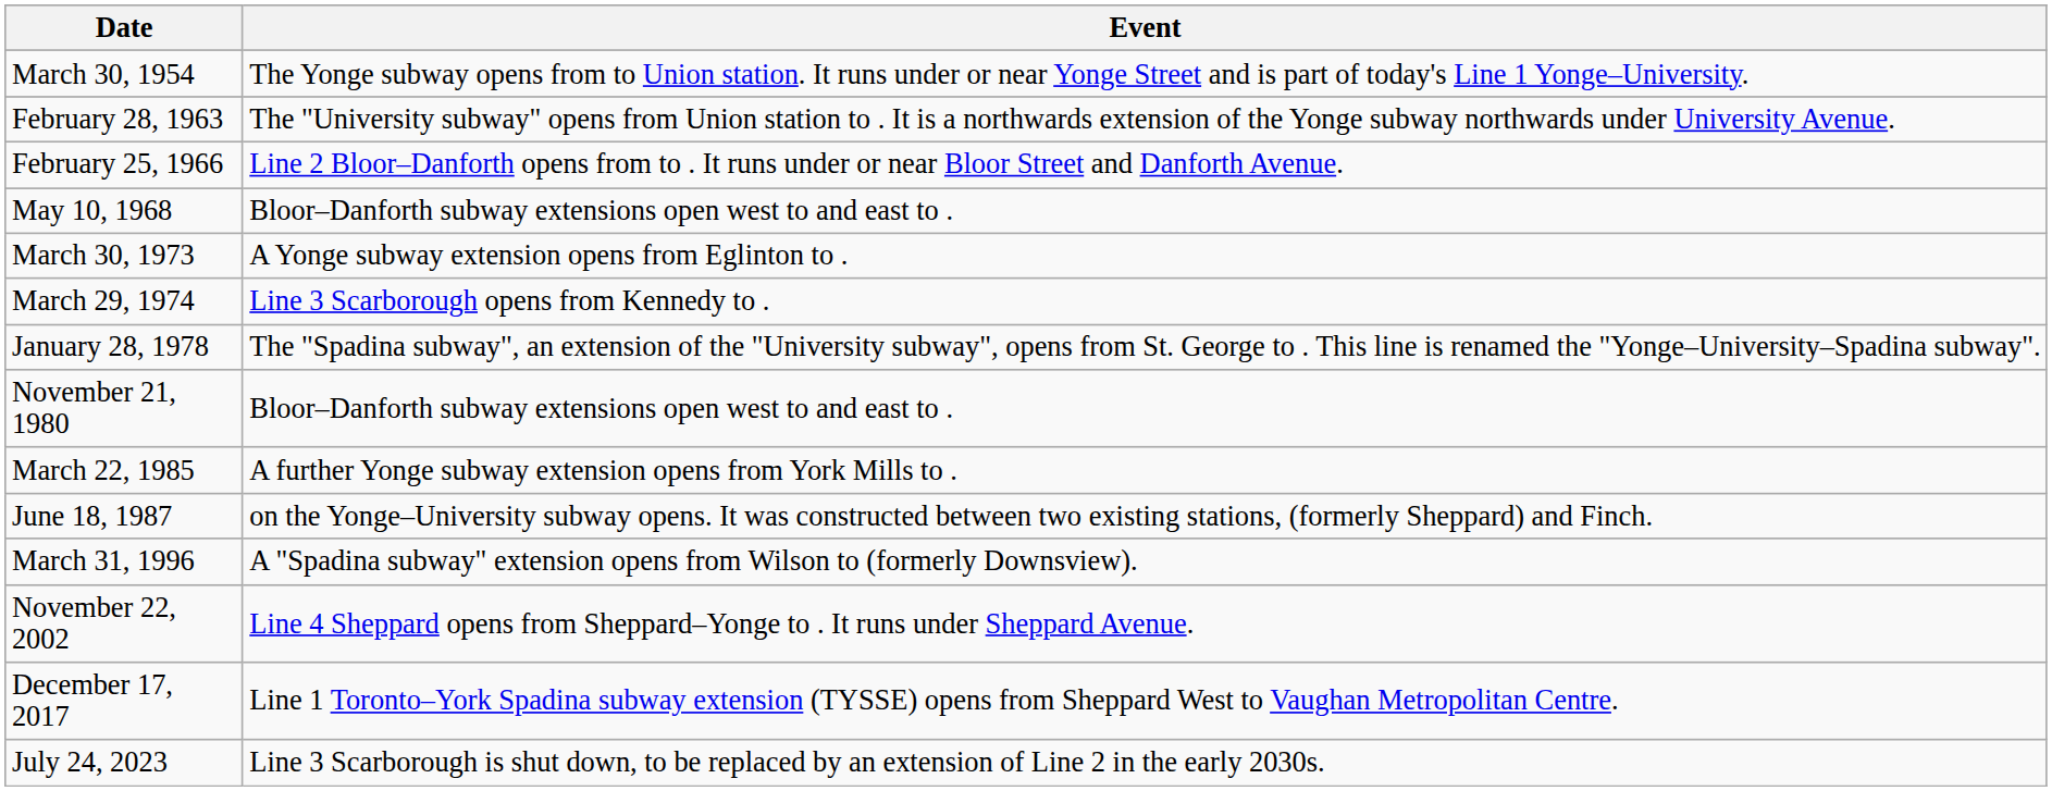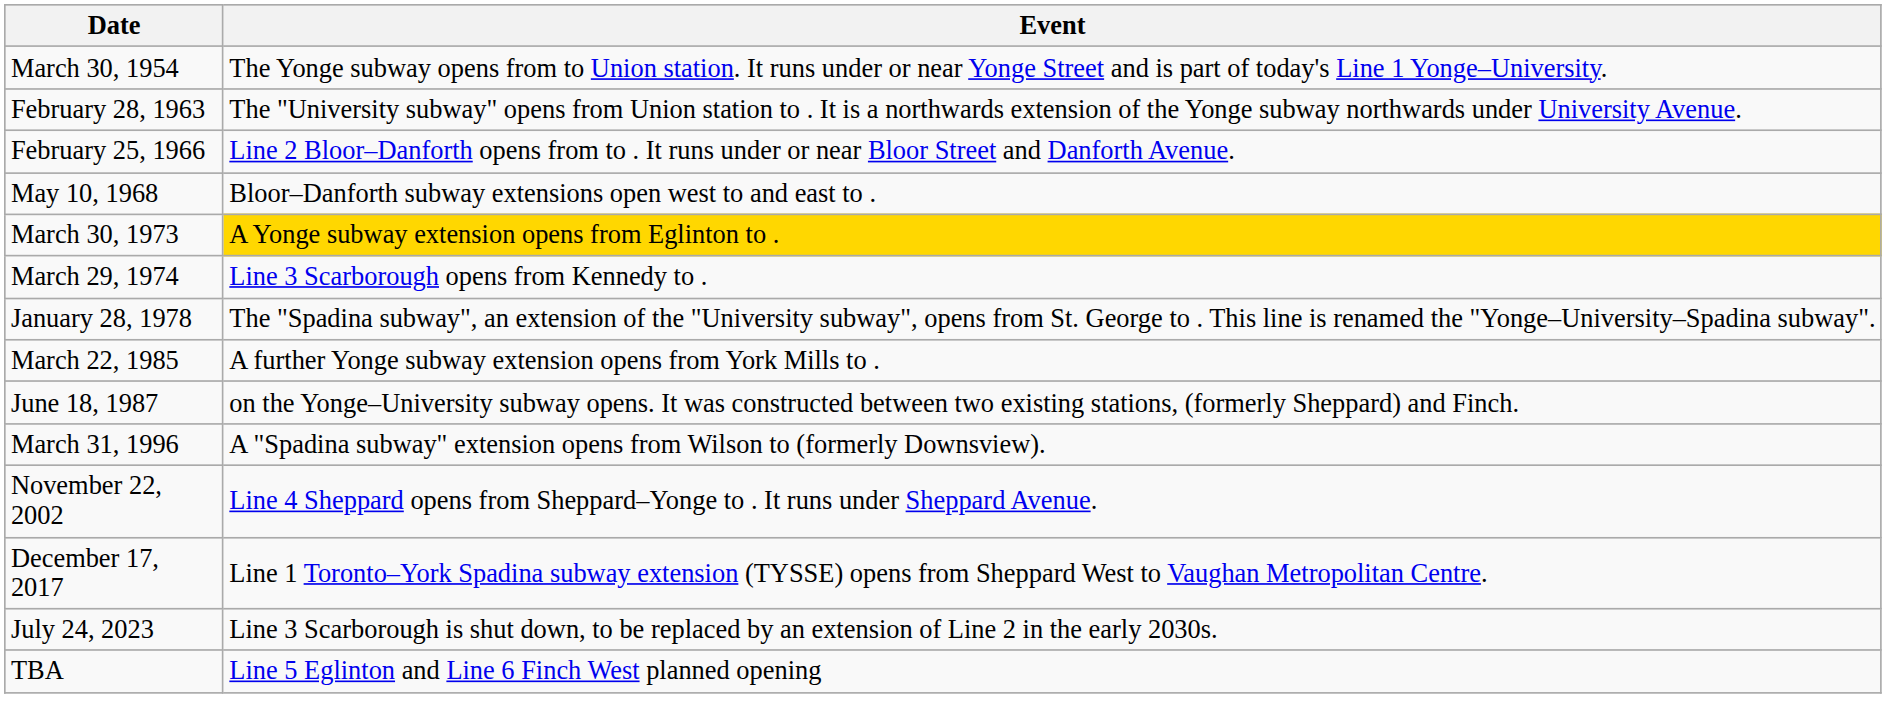 <table class="wikitable">
 <tr>
 <th width="125px">Date</th>
 <th>Event</th>
 </tr>
 <tr>
 <td>March 30, 1954</td>
 <td>The Yonge subway opens from  to <a href='#'>Union station</a>. It runs under or near <a href='#'>Yonge Street</a> and is part of today's <a href='#'>Line 1 Yonge–University</a>.</td>
 </tr>
 <tr>
 <td>February 28, 1963</td>
 <td>The "University subway" opens from Union station to . It is a northwards extension of the Yonge subway northwards under <a href='#'>University Avenue</a>.</td>
 </tr>
 <tr>
 <td>February 25, 1966</td>
 <td><a href='#'>Line 2 Bloor–Danforth</a> opens from  to . It runs under or near <a href='#'>Bloor Street</a> and <a href='#'>Danforth Avenue</a>.</td>
 </tr>
 <tr>
 <td>May 10, 1968</td>
 <td>Bloor–Danforth subway extensions open west to  and east to .</td>
 </tr>
 <tr>
 <td>March 30, 1973</td>
-<td>A Yonge subway extension opens from Eglinton to .</td>
+<td style="background: gold;">A Yonge subway extension opens from Eglinton to .</td>
 </tr>
 <tr>
 <td>March 29, 1974</td>
 <td><a href='#'>Line 3 Scarborough</a> opens from Kennedy to .</td>
 </tr>
 <tr>
 <td>January 28, 1978</td>
 <td>The "Spadina subway", an extension of the "University subway", opens from St. George to . This line is renamed the "Yonge–University–Spadina subway".</td>
-</tr>
-<tr>
-<td>November 21, 1980</td>
-<td>Bloor–Danforth subway extensions open west to  and east to .</td>
 </tr>
 <tr>
 <td>March 22, 1985</td>
 <td>A further Yonge subway extension opens from York Mills to .</td>
 </tr>
 <tr>
 <td>June 18, 1987</td>
 <td> on the Yonge–University subway opens. It was constructed between two existing stations,  (formerly Sheppard) and Finch.</td>
 </tr>
 <tr>
 <td>March 31, 1996</td>
 <td>A "Spadina subway" extension opens from Wilson to  (formerly Downsview).</td>
 </tr>
 <tr>
 <td>November 22, 2002</td>
 <td><a href='#'>Line 4 Sheppard</a> opens from Sheppard–Yonge to . It runs under <a href='#'>Sheppard Avenue</a>.</td>
 </tr>
 <tr>
 <td>December 17, 2017</td>
 <td>Line 1 <a href='#'>Toronto–York Spadina subway extension</a> (TYSSE) opens from Sheppard West to <a href='#'>Vaughan Metropolitan Centre</a>.</td>
 </tr>
 <tr>
 <td>July 24, 2023</td>
 <td>Line 3 Scarborough is shut down, to be replaced by an extension of Line 2 in the early 2030s.</td>
 </tr>
+<tr>
+<td>TBA</td>
+<td><a href='#'>Line 5 Eglinton</a> and <a href='#'>Line 6 Finch West</a> planned opening</td>
+</tr>
 </table>
